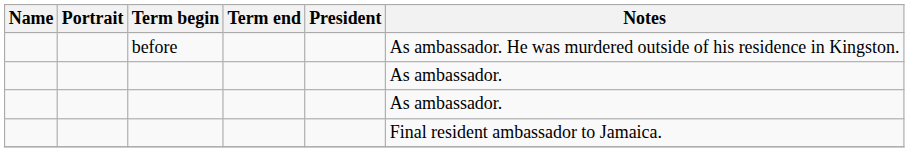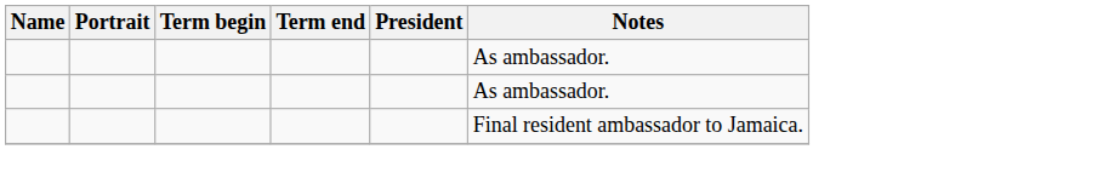 <table class="wikitable sortable"  text-align:center;">
 <tr>
 <th>Name</th>
 <th class="unsortable">Portrait</th>
 <th>Term begin</th>
 <th>Term end</th>
 <th>President</th>
 <th class="unsortable">Notes</th>
-</tr>
-<tr>
-<td></td>
-<td></td>
-<td>before </td>
-<td></td>
-<td></td>
-<td>As ambassador. He was murdered outside of his residence in Kingston.</td>
 </tr>
 <tr>
 <td></td>
 <td></td>
 <td></td>
 <td></td>
 <td></td>
 <td>As ambassador.</td>
 </tr>
 <tr>
 <td></td>
 <td></td>
 <td></td>
 <td></td>
 <td></td>
 <td>As ambassador.</td>
 </tr>
 <tr>
 <td></td>
 <td></td>
 <td></td>
 <td></td>
 <td></td>
 <td>Final resident ambassador to Jamaica.</td>
 </tr>
 <tr>
 </tr>
 </table>
